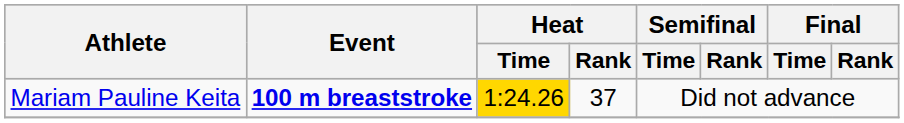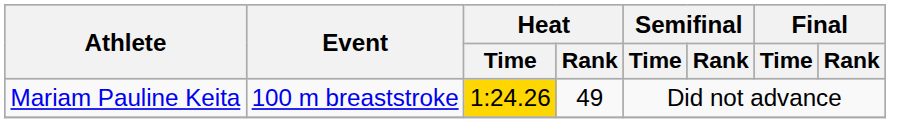 <table class=wikitable style="font-size:90%">
 <tr>
 <th rowspan="2">Athlete</th>
 <th rowspan="2">Event</th>
 <th colspan="2">Heat</th>
 <th colspan="2">Semifinal</th>
 <th colspan="2">Final</th>
 </tr>
 <tr style="font-size:95%">
 <th>Time</th>
 <th>Rank</th>
 <th>Time</th>
 <th>Rank</th>
 <th>Time</th>
 <th>Rank</th>
 </tr>
 <tr align=center>
 <td align=left><a href='#'>Mariam Pauline Keita</a></td>
-<td align=left><strong><a href='#'>100 m breaststroke</a></strong></td>
+<td align=left><a href='#'>100 m breaststroke</a></td>
 <td style="background: gold;">1:24.26</td>
-<td>37</td>
+<td>49</td>
 <td colspan=4>Did not advance</td>
 </tr>
 <tr>
 </tr>
 </table>
